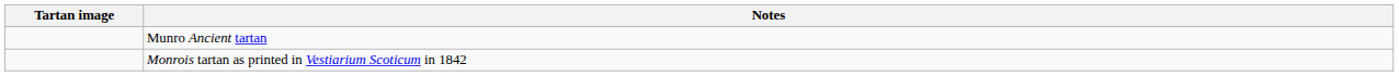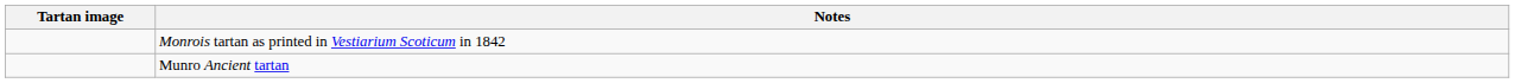 <table class="wikitable" width=100%>
 <tr>
 <th width=10%>Tartan image</th>
 <th width=90%>Notes</th>
 </tr>
 <tr>
 <td></td>
-<td>Munro <em>Ancient</em> <a href='#'>tartan</a></td>
+<td><em>Monrois</em> tartan as printed in <em><a href='#'>Vestiarium Scoticum</a></em> in 1842</td>
 </tr>
 <tr>
 <td></td>
-<td><em>Monrois</em> tartan as printed in <em><a href='#'>Vestiarium Scoticum</a></em> in 1842</td>
+<td>Munro <em>Ancient</em> <a href='#'>tartan</a></td>
 </tr>
 </table>
